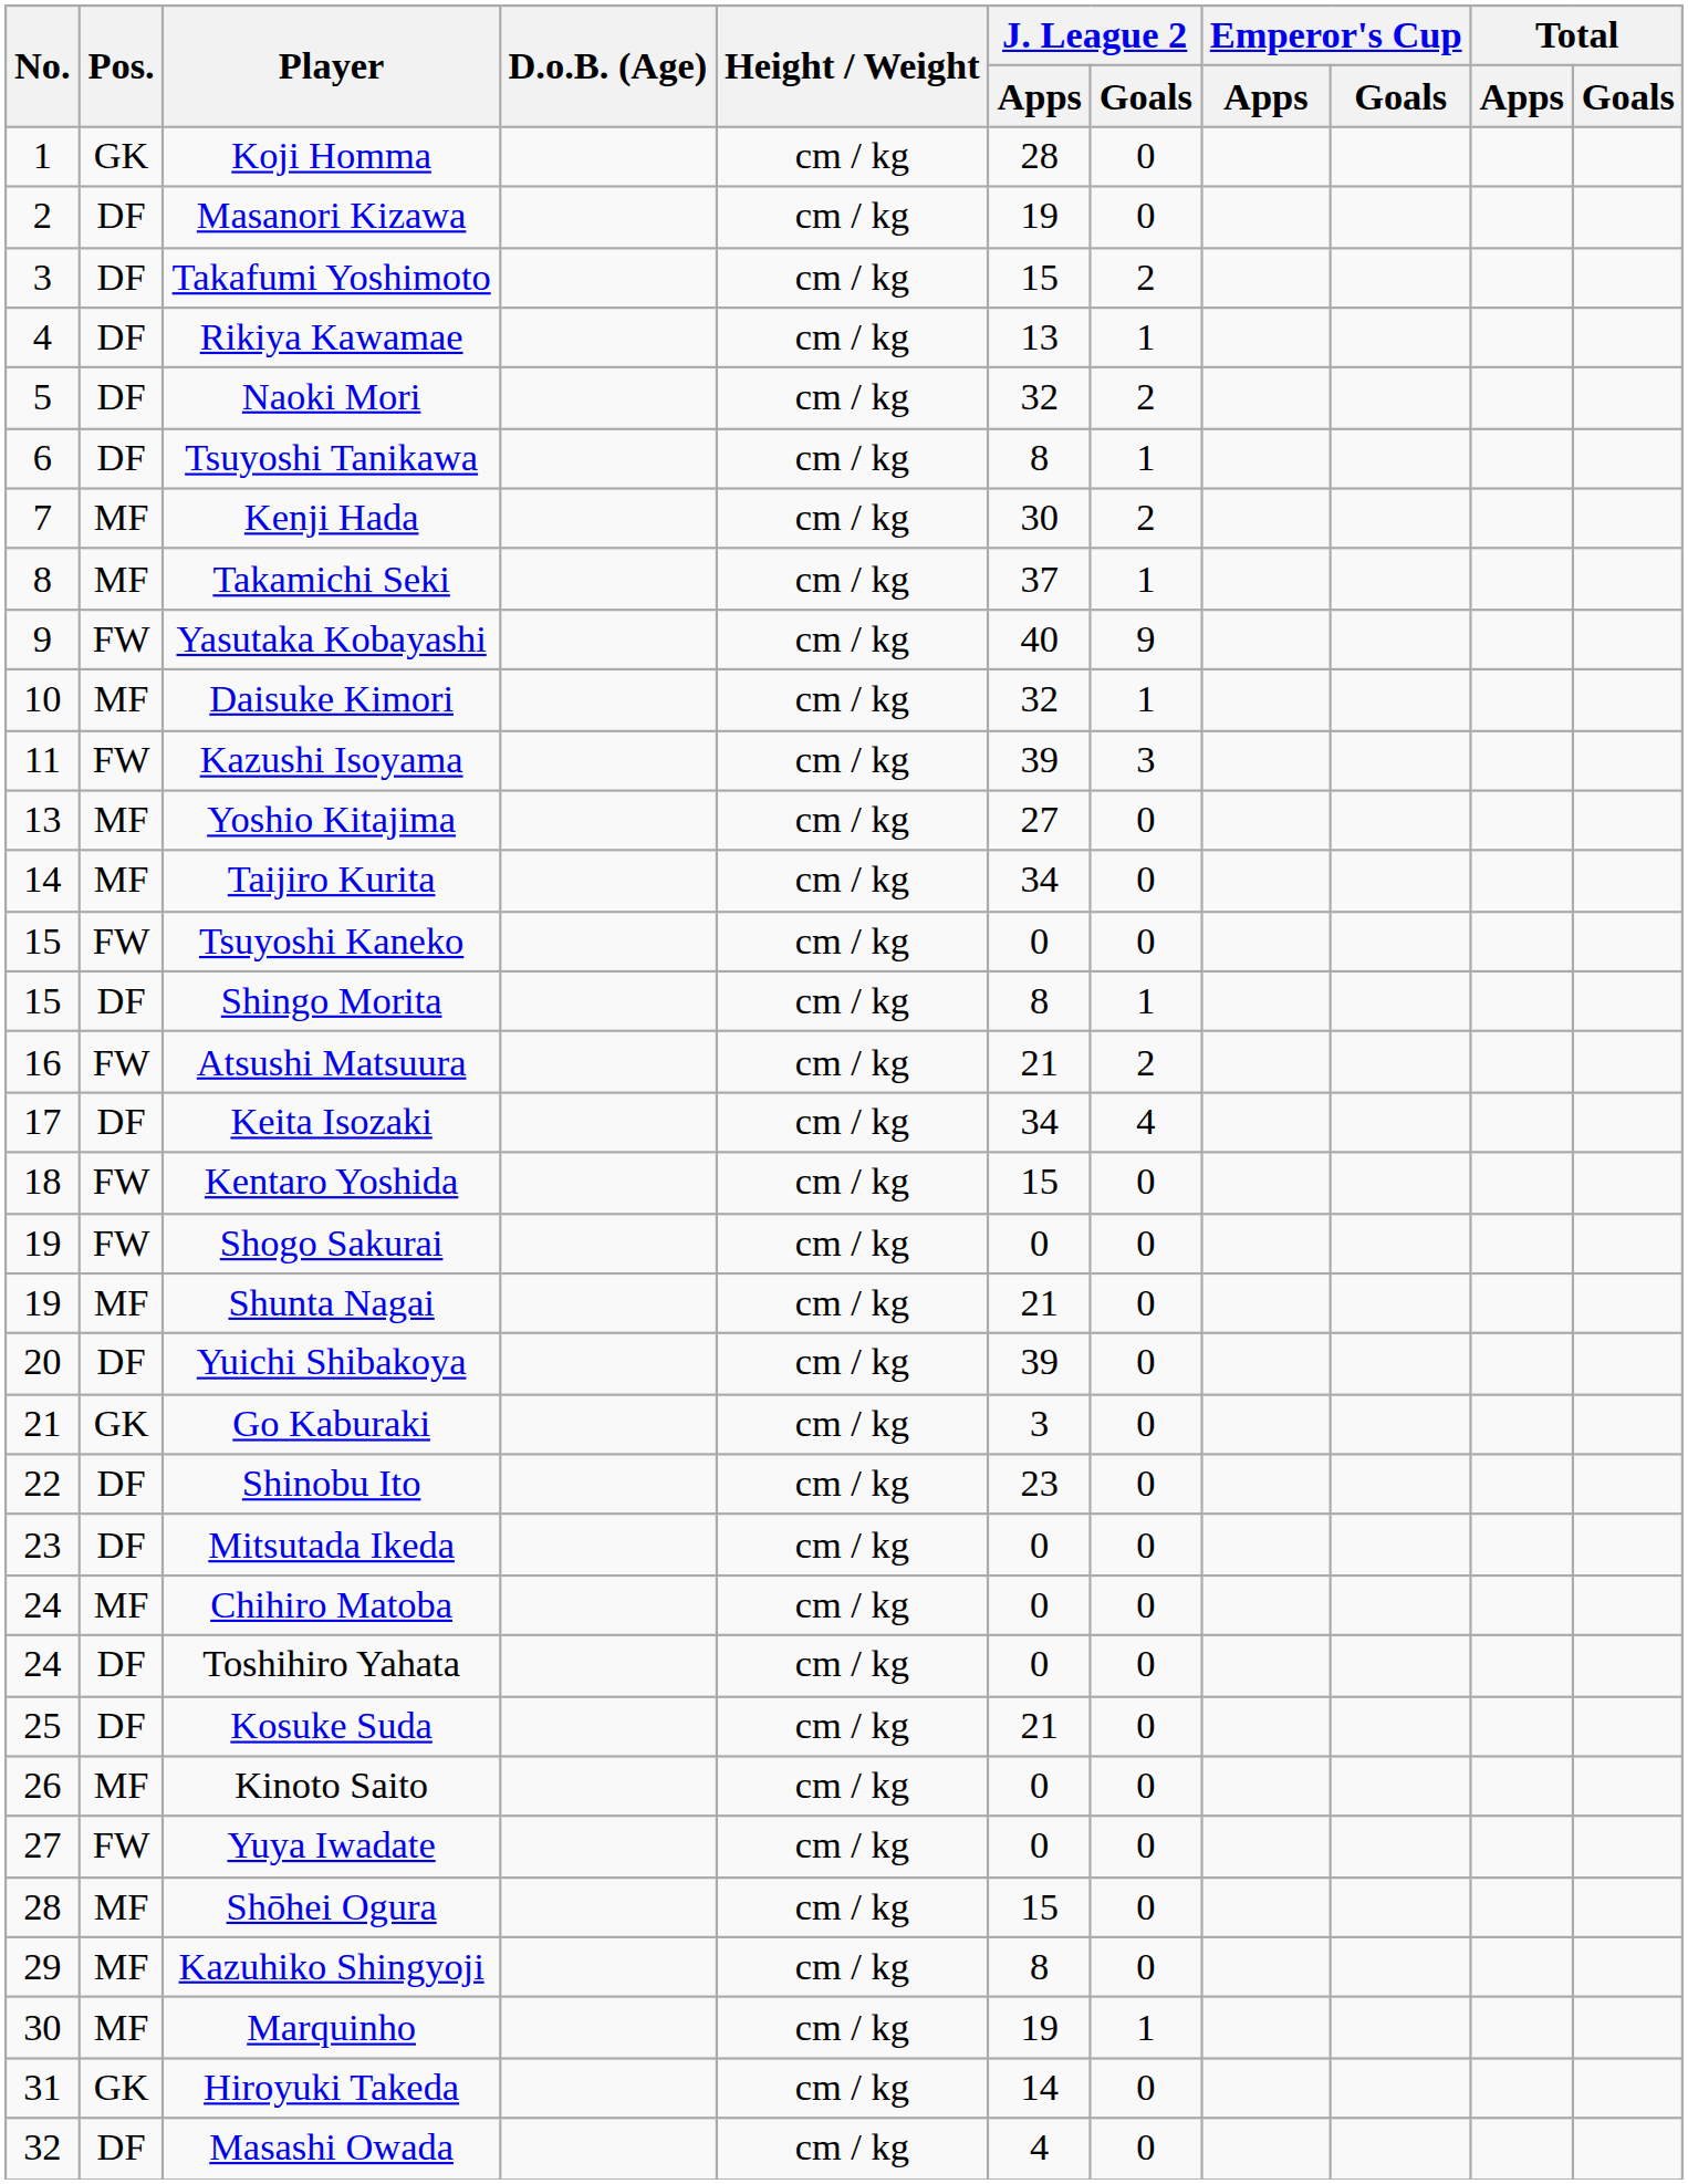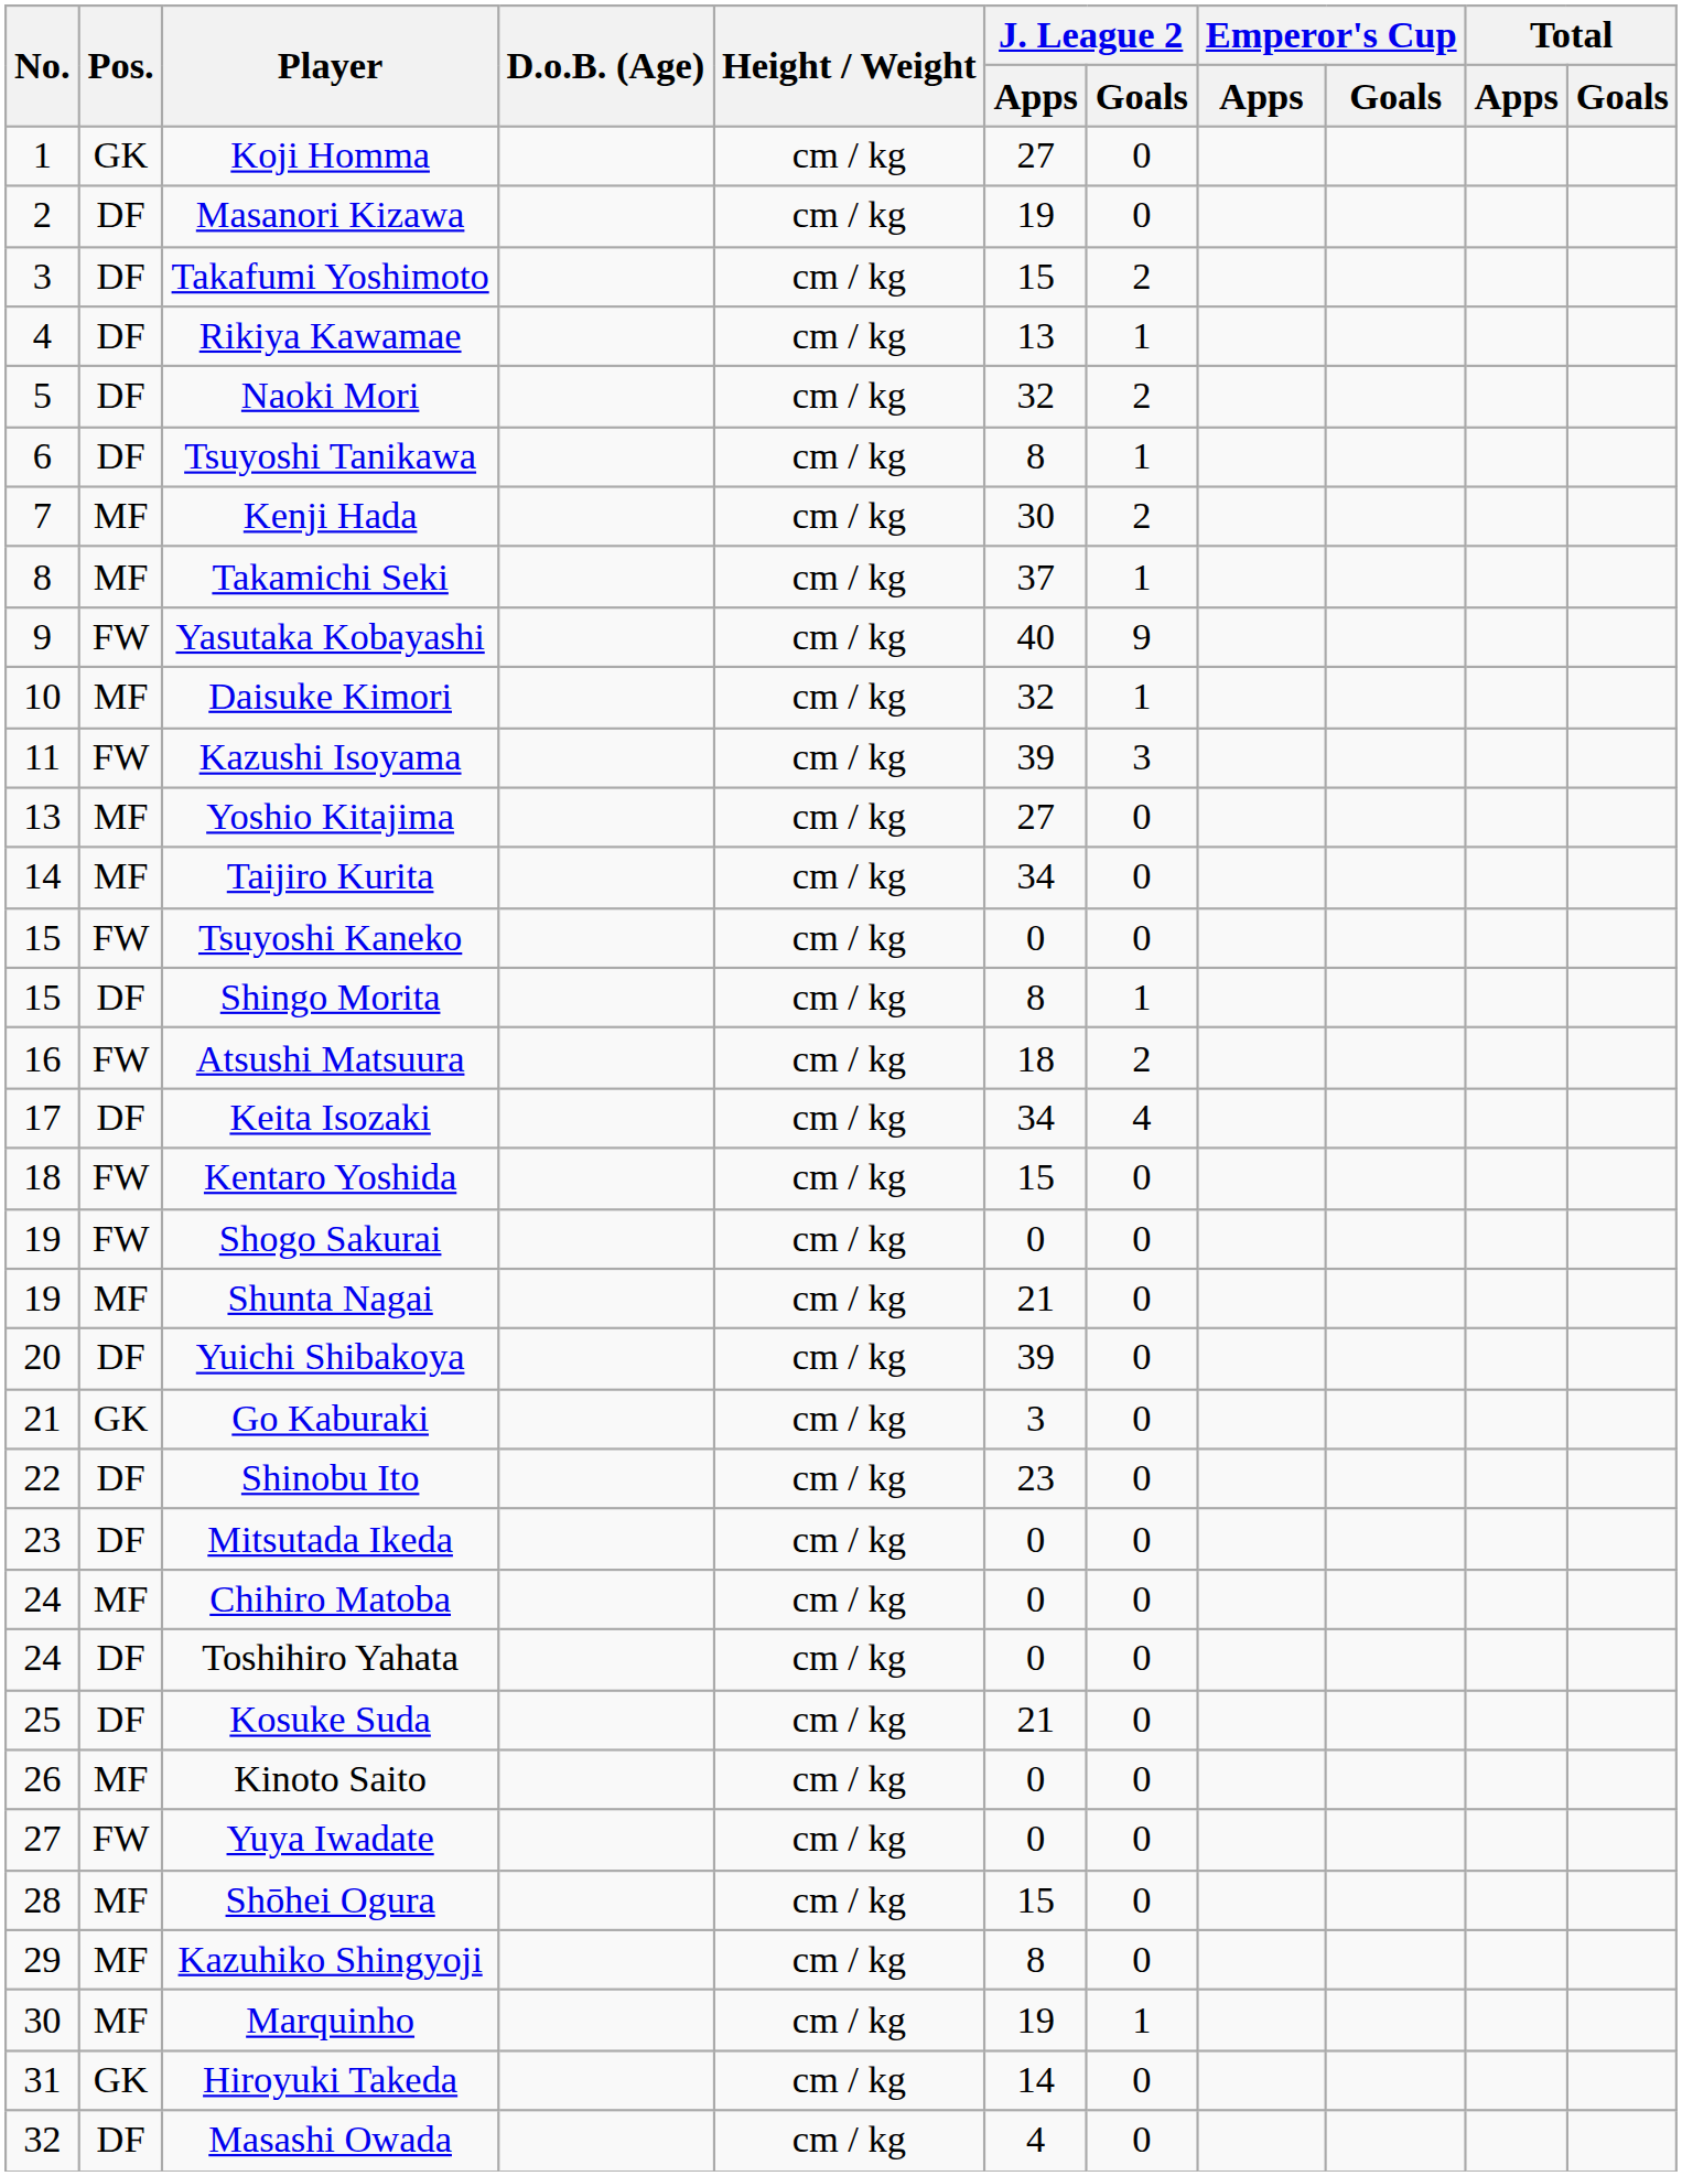 <table class="wikitable" style="text-align:center;">
 <tr>
 <th rowspan="2">No.</th>
 <th rowspan="2">Pos.</th>
 <th rowspan="2">Player</th>
 <th rowspan="2">D.o.B. (Age)</th>
 <th rowspan="2">Height / Weight</th>
 <th colspan="2"><a href='#'>J. League 2</a></th>
 <th colspan="2"><a href='#'>Emperor's Cup</a></th>
 <th colspan="2">Total</th>
 </tr>
 <tr>
 <th>Apps</th>
 <th>Goals</th>
 <th>Apps</th>
 <th>Goals</th>
 <th>Apps</th>
 <th>Goals</th>
 </tr>
 <tr>
 <td>1</td>
 <td>GK</td>
 <td><a href='#'>Koji Homma</a></td>
 <td></td>
 <td>cm / kg</td>
-<td>28</td>
+<td>27</td>
 <td>0</td>
 <td></td>
 <td></td>
 <td></td>
 <td></td>
 </tr>
 <tr>
 <td>2</td>
 <td>DF</td>
 <td><a href='#'>Masanori Kizawa</a></td>
 <td></td>
 <td>cm / kg</td>
 <td>19</td>
 <td>0</td>
 <td></td>
 <td></td>
 <td></td>
 <td></td>
 </tr>
 <tr>
 <td>3</td>
 <td>DF</td>
 <td><a href='#'>Takafumi Yoshimoto</a></td>
 <td></td>
 <td>cm / kg</td>
 <td>15</td>
 <td>2</td>
 <td></td>
 <td></td>
 <td></td>
 <td></td>
 </tr>
 <tr>
 <td>4</td>
 <td>DF</td>
 <td><a href='#'>Rikiya Kawamae</a></td>
 <td></td>
 <td>cm / kg</td>
 <td>13</td>
 <td>1</td>
 <td></td>
 <td></td>
 <td></td>
 <td></td>
 </tr>
 <tr>
 <td>5</td>
 <td>DF</td>
 <td><a href='#'>Naoki Mori</a></td>
 <td></td>
 <td>cm / kg</td>
 <td>32</td>
 <td>2</td>
 <td></td>
 <td></td>
 <td></td>
 <td></td>
 </tr>
 <tr>
 <td>6</td>
 <td>DF</td>
 <td><a href='#'>Tsuyoshi Tanikawa</a></td>
 <td></td>
 <td>cm / kg</td>
 <td>8</td>
 <td>1</td>
 <td></td>
 <td></td>
 <td></td>
 <td></td>
 </tr>
 <tr>
 <td>7</td>
 <td>MF</td>
 <td><a href='#'>Kenji Hada</a></td>
 <td></td>
 <td>cm / kg</td>
 <td>30</td>
 <td>2</td>
 <td></td>
 <td></td>
 <td></td>
 <td></td>
 </tr>
 <tr>
 <td>8</td>
 <td>MF</td>
 <td><a href='#'>Takamichi Seki</a></td>
 <td></td>
 <td>cm / kg</td>
 <td>37</td>
 <td>1</td>
 <td></td>
 <td></td>
 <td></td>
 <td></td>
 </tr>
 <tr>
 <td>9</td>
 <td>FW</td>
 <td><a href='#'>Yasutaka Kobayashi</a></td>
 <td></td>
 <td>cm / kg</td>
 <td>40</td>
 <td>9</td>
 <td></td>
 <td></td>
 <td></td>
 <td></td>
 </tr>
 <tr>
 <td>10</td>
 <td>MF</td>
 <td><a href='#'>Daisuke Kimori</a></td>
 <td></td>
 <td>cm / kg</td>
 <td>32</td>
 <td>1</td>
 <td></td>
 <td></td>
 <td></td>
 <td></td>
 </tr>
 <tr>
 <td>11</td>
 <td>FW</td>
 <td><a href='#'>Kazushi Isoyama</a></td>
 <td></td>
 <td>cm / kg</td>
 <td>39</td>
 <td>3</td>
 <td></td>
 <td></td>
 <td></td>
 <td></td>
 </tr>
 <tr>
 <td>13</td>
 <td>MF</td>
 <td><a href='#'>Yoshio Kitajima</a></td>
 <td></td>
 <td>cm / kg</td>
 <td>27</td>
 <td>0</td>
 <td></td>
 <td></td>
 <td></td>
 <td></td>
 </tr>
 <tr>
 <td>14</td>
 <td>MF</td>
 <td><a href='#'>Taijiro Kurita</a></td>
 <td></td>
 <td>cm / kg</td>
 <td>34</td>
 <td>0</td>
 <td></td>
 <td></td>
 <td></td>
 <td></td>
 </tr>
 <tr>
 <td>15</td>
 <td>FW</td>
 <td><a href='#'>Tsuyoshi Kaneko</a></td>
 <td></td>
 <td>cm / kg</td>
 <td>0</td>
 <td>0</td>
 <td></td>
 <td></td>
 <td></td>
 <td></td>
 </tr>
 <tr>
 <td>15</td>
 <td>DF</td>
 <td><a href='#'>Shingo Morita</a></td>
 <td></td>
 <td>cm / kg</td>
 <td>8</td>
 <td>1</td>
 <td></td>
 <td></td>
 <td></td>
 <td></td>
 </tr>
 <tr>
 <td>16</td>
 <td>FW</td>
 <td><a href='#'>Atsushi Matsuura</a></td>
 <td></td>
 <td>cm / kg</td>
-<td>21</td>
+<td>18</td>
 <td>2</td>
 <td></td>
 <td></td>
 <td></td>
 <td></td>
 </tr>
 <tr>
 <td>17</td>
 <td>DF</td>
 <td><a href='#'>Keita Isozaki</a></td>
 <td></td>
 <td>cm / kg</td>
 <td>34</td>
 <td>4</td>
 <td></td>
 <td></td>
 <td></td>
 <td></td>
 </tr>
 <tr>
 <td>18</td>
 <td>FW</td>
 <td><a href='#'>Kentaro Yoshida</a></td>
 <td></td>
 <td>cm / kg</td>
 <td>15</td>
 <td>0</td>
 <td></td>
 <td></td>
 <td></td>
 <td></td>
 </tr>
 <tr>
 <td>19</td>
 <td>FW</td>
 <td><a href='#'>Shogo Sakurai</a></td>
 <td></td>
 <td>cm / kg</td>
 <td>0</td>
 <td>0</td>
 <td></td>
 <td></td>
 <td></td>
 <td></td>
 </tr>
 <tr>
 <td>19</td>
 <td>MF</td>
 <td><a href='#'>Shunta Nagai</a></td>
 <td></td>
 <td>cm / kg</td>
 <td>21</td>
 <td>0</td>
 <td></td>
 <td></td>
 <td></td>
 <td></td>
 </tr>
 <tr>
 <td>20</td>
 <td>DF</td>
 <td><a href='#'>Yuichi Shibakoya</a></td>
 <td></td>
 <td>cm / kg</td>
 <td>39</td>
 <td>0</td>
 <td></td>
 <td></td>
 <td></td>
 <td></td>
 </tr>
 <tr>
 <td>21</td>
 <td>GK</td>
 <td><a href='#'>Go Kaburaki</a></td>
 <td></td>
 <td>cm / kg</td>
 <td>3</td>
 <td>0</td>
 <td></td>
 <td></td>
 <td></td>
 <td></td>
 </tr>
 <tr>
 <td>22</td>
 <td>DF</td>
 <td><a href='#'>Shinobu Ito</a></td>
 <td></td>
 <td>cm / kg</td>
 <td>23</td>
 <td>0</td>
 <td></td>
 <td></td>
 <td></td>
 <td></td>
 </tr>
 <tr>
 <td>23</td>
 <td>DF</td>
 <td><a href='#'>Mitsutada Ikeda</a></td>
 <td></td>
 <td>cm / kg</td>
 <td>0</td>
 <td>0</td>
 <td></td>
 <td></td>
 <td></td>
 <td></td>
 </tr>
 <tr>
 <td>24</td>
 <td>MF</td>
 <td><a href='#'>Chihiro Matoba</a></td>
 <td></td>
 <td>cm / kg</td>
 <td>0</td>
 <td>0</td>
 <td></td>
 <td></td>
 <td></td>
 <td></td>
 </tr>
 <tr>
 <td>24</td>
 <td>DF</td>
 <td>Toshihiro Yahata</td>
 <td></td>
 <td>cm / kg</td>
 <td>0</td>
 <td>0</td>
 <td></td>
 <td></td>
 <td></td>
 <td></td>
 </tr>
 <tr>
 <td>25</td>
 <td>DF</td>
 <td><a href='#'>Kosuke Suda</a></td>
 <td></td>
 <td>cm / kg</td>
 <td>21</td>
 <td>0</td>
 <td></td>
 <td></td>
 <td></td>
 <td></td>
 </tr>
 <tr>
 <td>26</td>
 <td>MF</td>
 <td>Kinoto Saito</td>
 <td></td>
 <td>cm / kg</td>
 <td>0</td>
 <td>0</td>
 <td></td>
 <td></td>
 <td></td>
 <td></td>
 </tr>
 <tr>
 <td>27</td>
 <td>FW</td>
 <td><a href='#'>Yuya Iwadate</a></td>
 <td></td>
 <td>cm / kg</td>
 <td>0</td>
 <td>0</td>
 <td></td>
 <td></td>
 <td></td>
 <td></td>
 </tr>
 <tr>
 <td>28</td>
 <td>MF</td>
 <td><a href='#'>Shōhei Ogura</a></td>
 <td></td>
 <td>cm / kg</td>
 <td>15</td>
 <td>0</td>
 <td></td>
 <td></td>
 <td></td>
 <td></td>
 </tr>
 <tr>
 <td>29</td>
 <td>MF</td>
 <td><a href='#'>Kazuhiko Shingyoji</a></td>
 <td></td>
 <td>cm / kg</td>
 <td>8</td>
 <td>0</td>
 <td></td>
 <td></td>
 <td></td>
 <td></td>
 </tr>
 <tr>
 <td>30</td>
 <td>MF</td>
 <td><a href='#'>Marquinho</a></td>
 <td></td>
 <td>cm / kg</td>
 <td>19</td>
 <td>1</td>
 <td></td>
 <td></td>
 <td></td>
 <td></td>
 </tr>
 <tr>
 <td>31</td>
 <td>GK</td>
 <td><a href='#'>Hiroyuki Takeda</a></td>
 <td></td>
 <td>cm / kg</td>
 <td>14</td>
 <td>0</td>
 <td></td>
 <td></td>
 <td></td>
 <td></td>
 </tr>
 <tr>
 <td>32</td>
 <td>DF</td>
 <td><a href='#'>Masashi Owada</a></td>
 <td></td>
 <td>cm / kg</td>
 <td>4</td>
 <td>0</td>
 <td></td>
 <td></td>
 <td></td>
 <td></td>
 </tr>
 </table>
